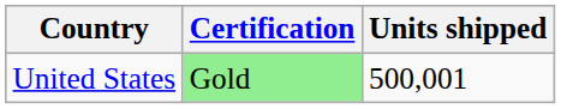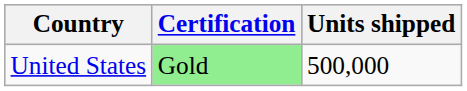 <table class="wikitable plainrowheaders">
 <tr>
 <th scope="col">Country</th>
 <th scope="col"><a href='#'>Certification</a></th>
 <th scope="col">Units shipped</th>
 </tr>
 <tr>
 <td><a href='#'>United States</a></td>
 <td style="background: lightgreen;">Gold</td>
-<td>500,001</td>
+<td>500,000</td>
 </tr>
 </table>
